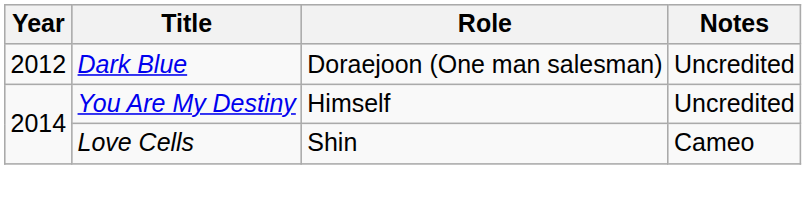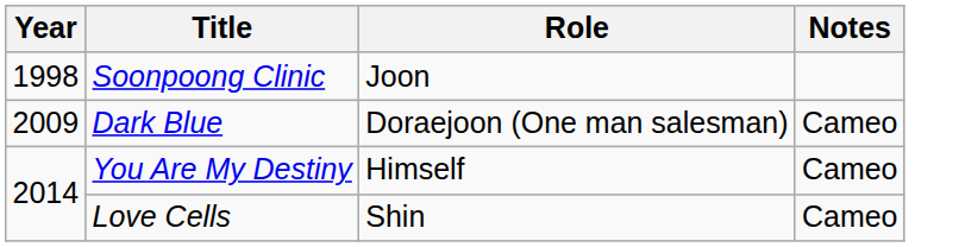 <table class="wikitable">
 <tr>
 <th>Year</th>
 <th>Title</th>
 <th>Role</th>
 <th>Notes</th>
 </tr>
 <tr>
-<td>2012</td>
+<td>1998</td>
+<td><em><a href='#'>Soonpoong Clinic</a></em></td>
+<td>Joon</td>
+<td></td>
+</tr>
+<tr>
+<td>2009</td>
 <td><em><a href='#'>Dark Blue</a></em></td>
 <td>Doraejoon (One man salesman)</td>
-<td>Uncredited</td>
+<td>Cameo</td>
 </tr>
 <tr>
 <td rowspan="2">2014</td>
 <td><em><a href='#'>You Are My Destiny</a></em></td>
 <td>Himself</td>
-<td>Uncredited</td>
+<td>Cameo</td>
 </tr>
 <tr>
 <td><em>Love Cells</em></td>
 <td>Shin</td>
 <td>Cameo</td>
 </tr>
 </table>
